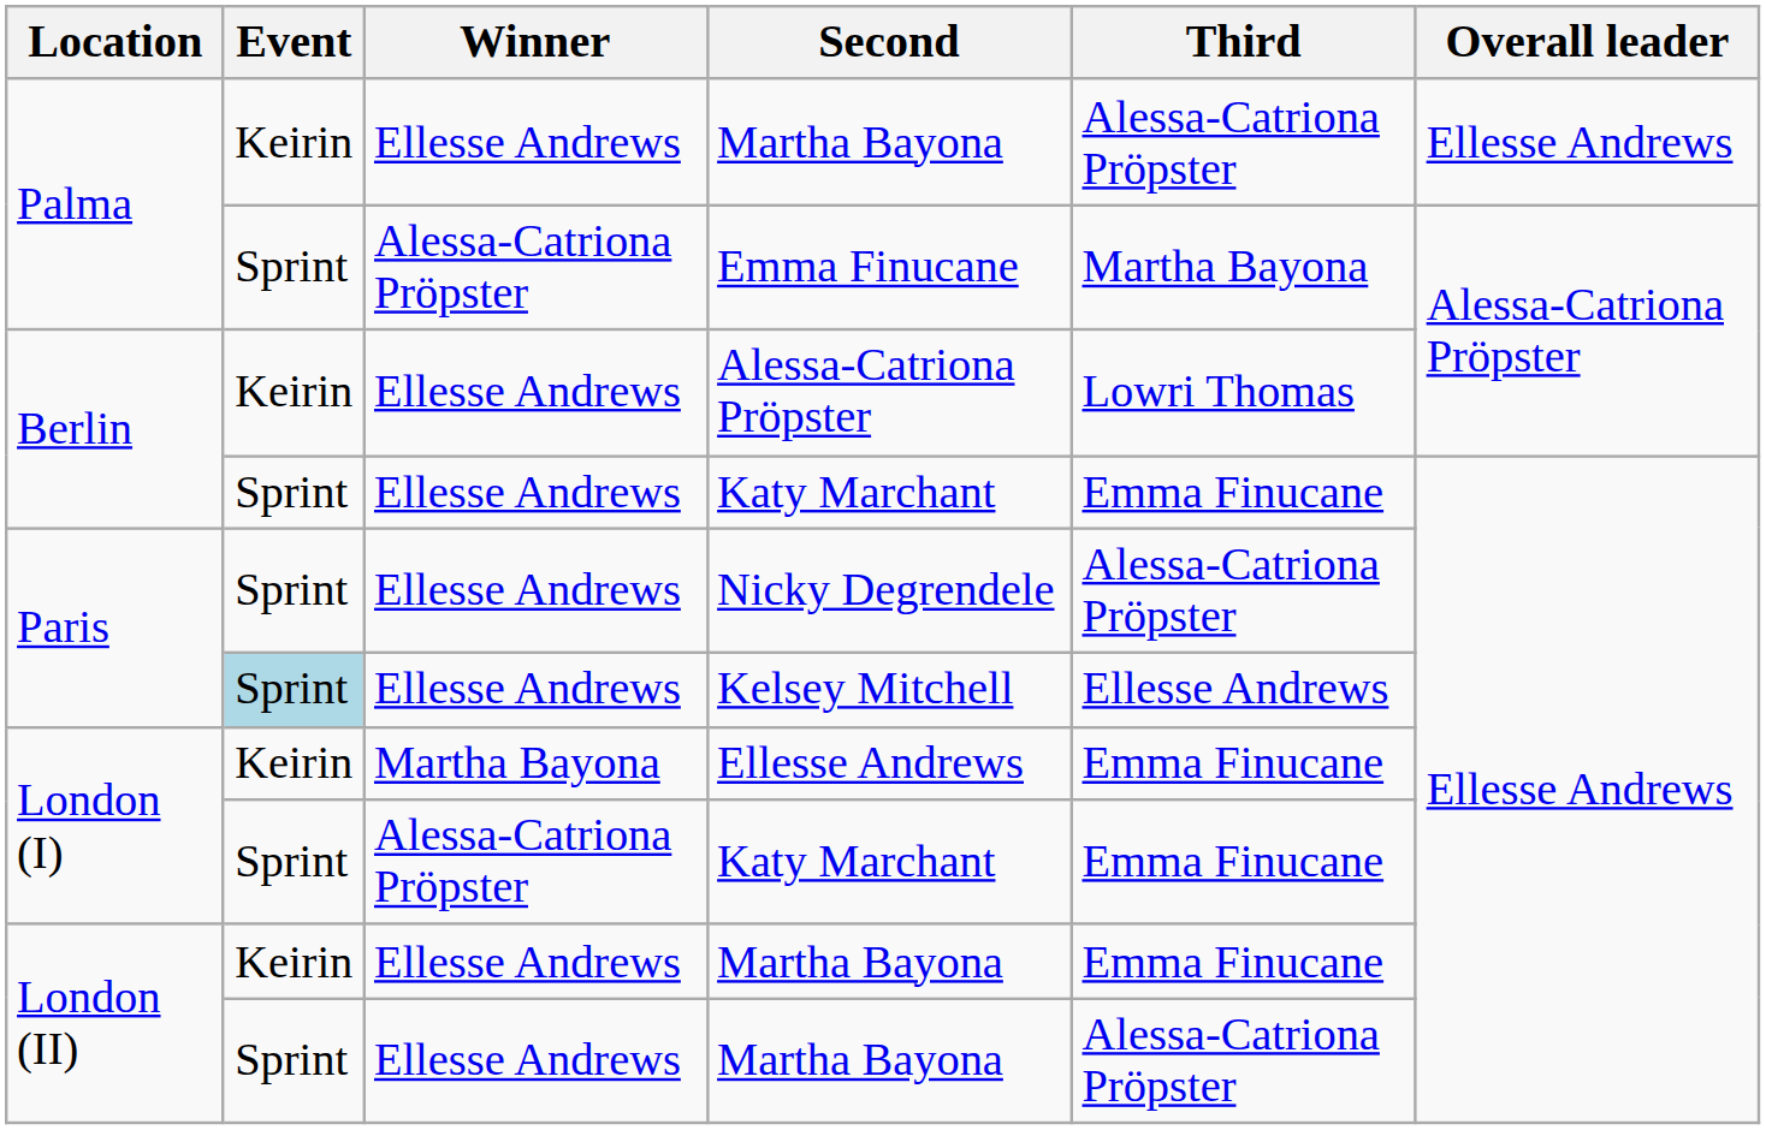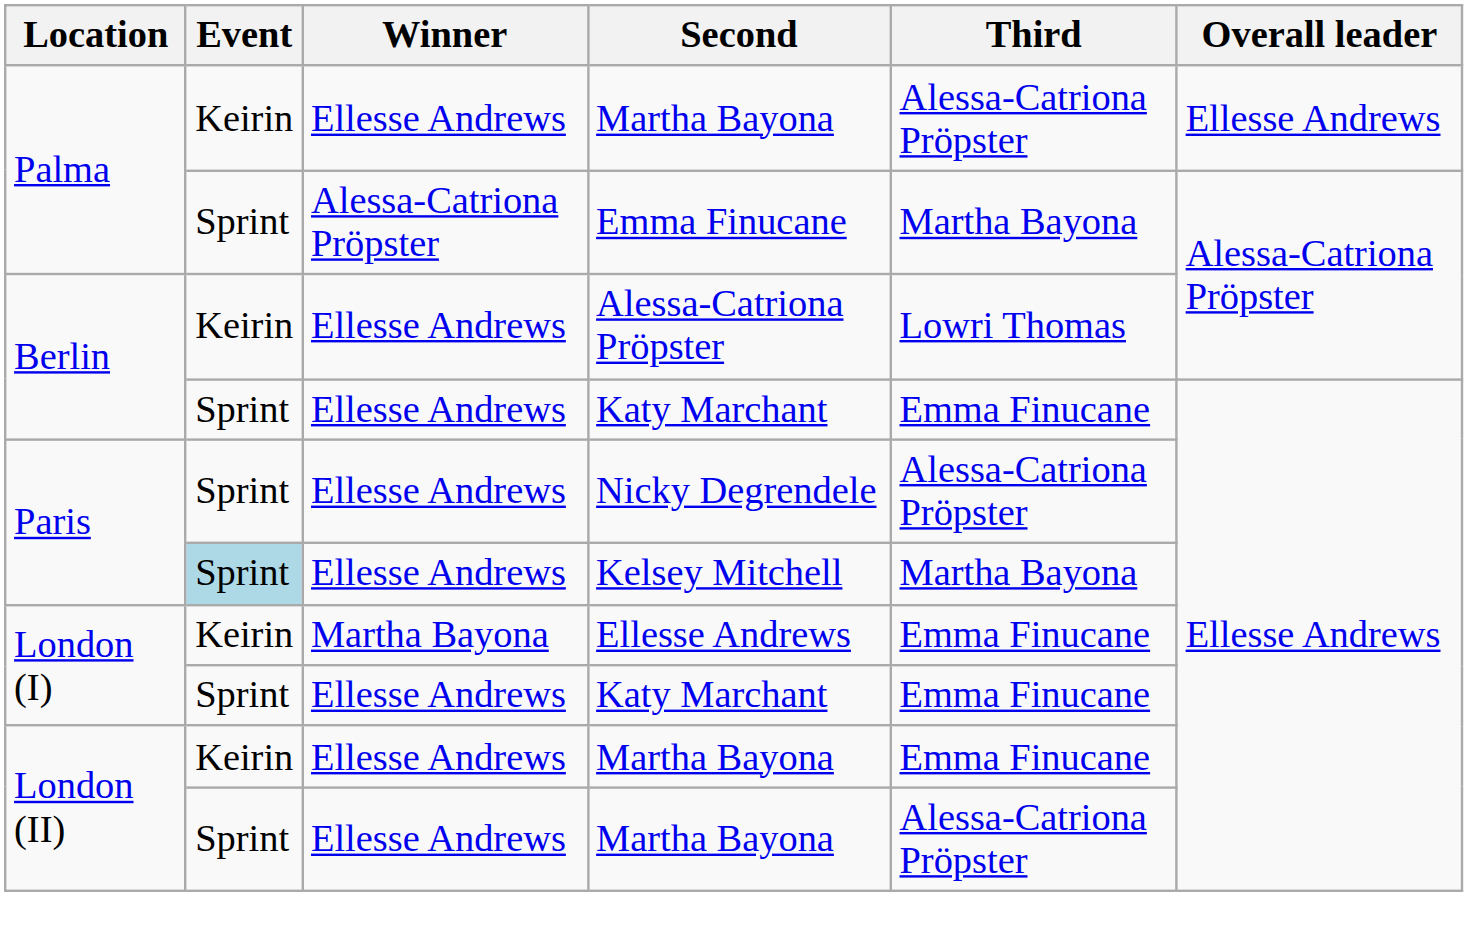 <table class="wikitable">
 <tr>
 <th>Location</th>
 <th>Event</th>
 <th>Winner</th>
 <th>Second</th>
 <th>Third</th>
 <th>Overall leader</th>
 </tr>
 <tr>
 <td rowspan=2><a href='#'>Palma</a></td>
 <td>Keirin</td>
 <td> <a href='#'>Ellesse Andrews</a></td>
 <td> <a href='#'>Martha Bayona</a></td>
 <td> <a href='#'>Alessa-Catriona Pröpster</a></td>
 <td rowspan=1> <a href='#'>Ellesse Andrews</a></td>
 </tr>
 <tr>
 <td>Sprint</td>
 <td> <a href='#'>Alessa-Catriona Pröpster</a></td>
 <td> <a href='#'>Emma Finucane</a></td>
 <td> <a href='#'>Martha Bayona</a></td>
 <td rowspan=2> <a href='#'>Alessa-Catriona Pröpster</a></td>
 </tr>
 <tr>
 <td rowspan=2><a href='#'>Berlin</a></td>
 <td>Keirin</td>
 <td> <a href='#'>Ellesse Andrews</a></td>
 <td> <a href='#'>Alessa-Catriona Pröpster</a></td>
 <td> <a href='#'>Lowri Thomas</a></td>
 </tr>
 <tr>
 <td>Sprint</td>
 <td> <a href='#'>Ellesse Andrews</a></td>
 <td> <a href='#'>Katy Marchant</a></td>
 <td> <a href='#'>Emma Finucane</a></td>
 <td rowspan=7> <a href='#'>Ellesse Andrews</a></td>
 </tr>
 <tr>
 <td rowspan=2><a href='#'>Paris</a></td>
 <td>Sprint</td>
 <td> <a href='#'>Ellesse Andrews</a></td>
 <td> <a href='#'>Nicky Degrendele</a></td>
 <td> <a href='#'>Alessa-Catriona Pröpster</a></td>
 </tr>
 <tr>
 <td style="background: lightblue;">Sprint</td>
 <td> <a href='#'>Ellesse Andrews</a></td>
 <td> <a href='#'>Kelsey Mitchell</a></td>
-<td> <a href='#'>Ellesse Andrews</a></td>
+<td> <a href='#'>Martha Bayona</a></td>
 </tr>
 <tr>
 <td rowspan=2><a href='#'>London</a> (I)</td>
 <td>Keirin</td>
 <td> <a href='#'>Martha Bayona</a></td>
 <td> <a href='#'>Ellesse Andrews</a></td>
 <td> <a href='#'>Emma Finucane</a></td>
 </tr>
 <tr>
 <td>Sprint</td>
-<td> <a href='#'>Alessa-Catriona Pröpster</a></td>
+<td> <a href='#'>Ellesse Andrews</a></td>
 <td> <a href='#'>Katy Marchant</a></td>
 <td> <a href='#'>Emma Finucane</a></td>
 </tr>
 <tr>
 <td rowspan=2><a href='#'>London</a> (II)</td>
 <td>Keirin</td>
 <td> <a href='#'>Ellesse Andrews</a></td>
 <td> <a href='#'>Martha Bayona</a></td>
 <td> <a href='#'>Emma Finucane</a></td>
 </tr>
 <tr>
 <td>Sprint</td>
 <td> <a href='#'>Ellesse Andrews</a></td>
 <td> <a href='#'>Martha Bayona</a></td>
 <td> <a href='#'>Alessa-Catriona Pröpster</a></td>
 </tr>
 </table>
